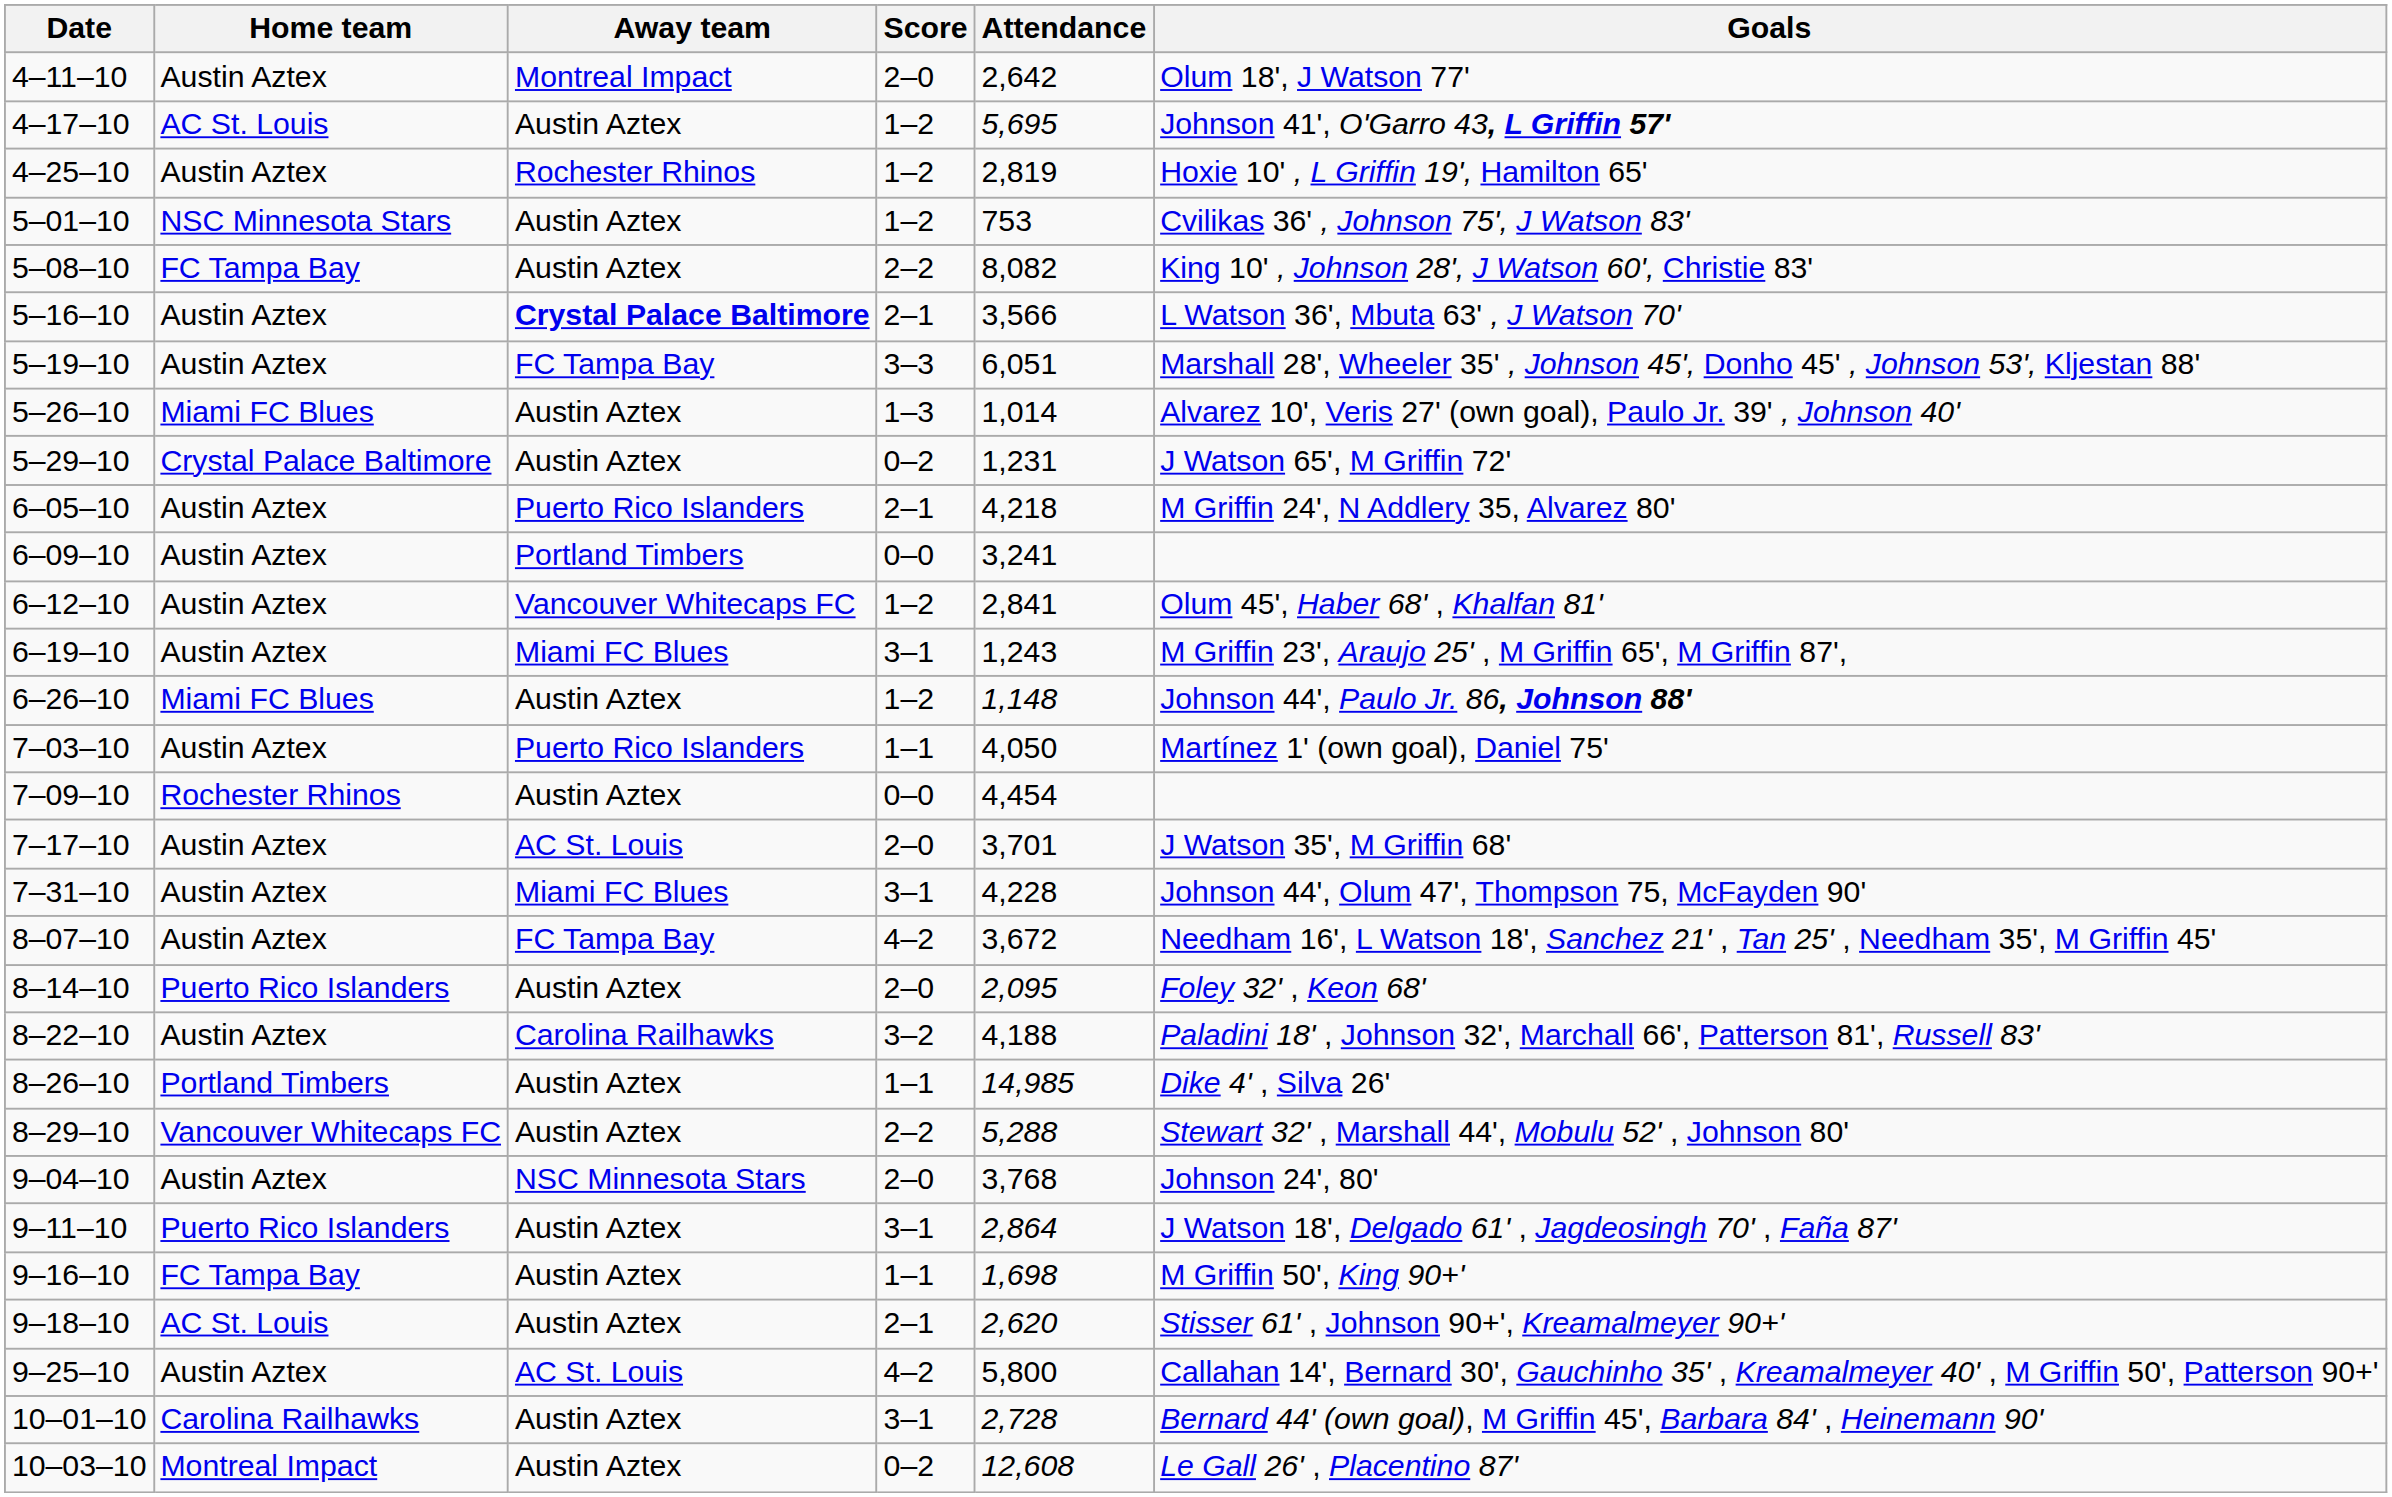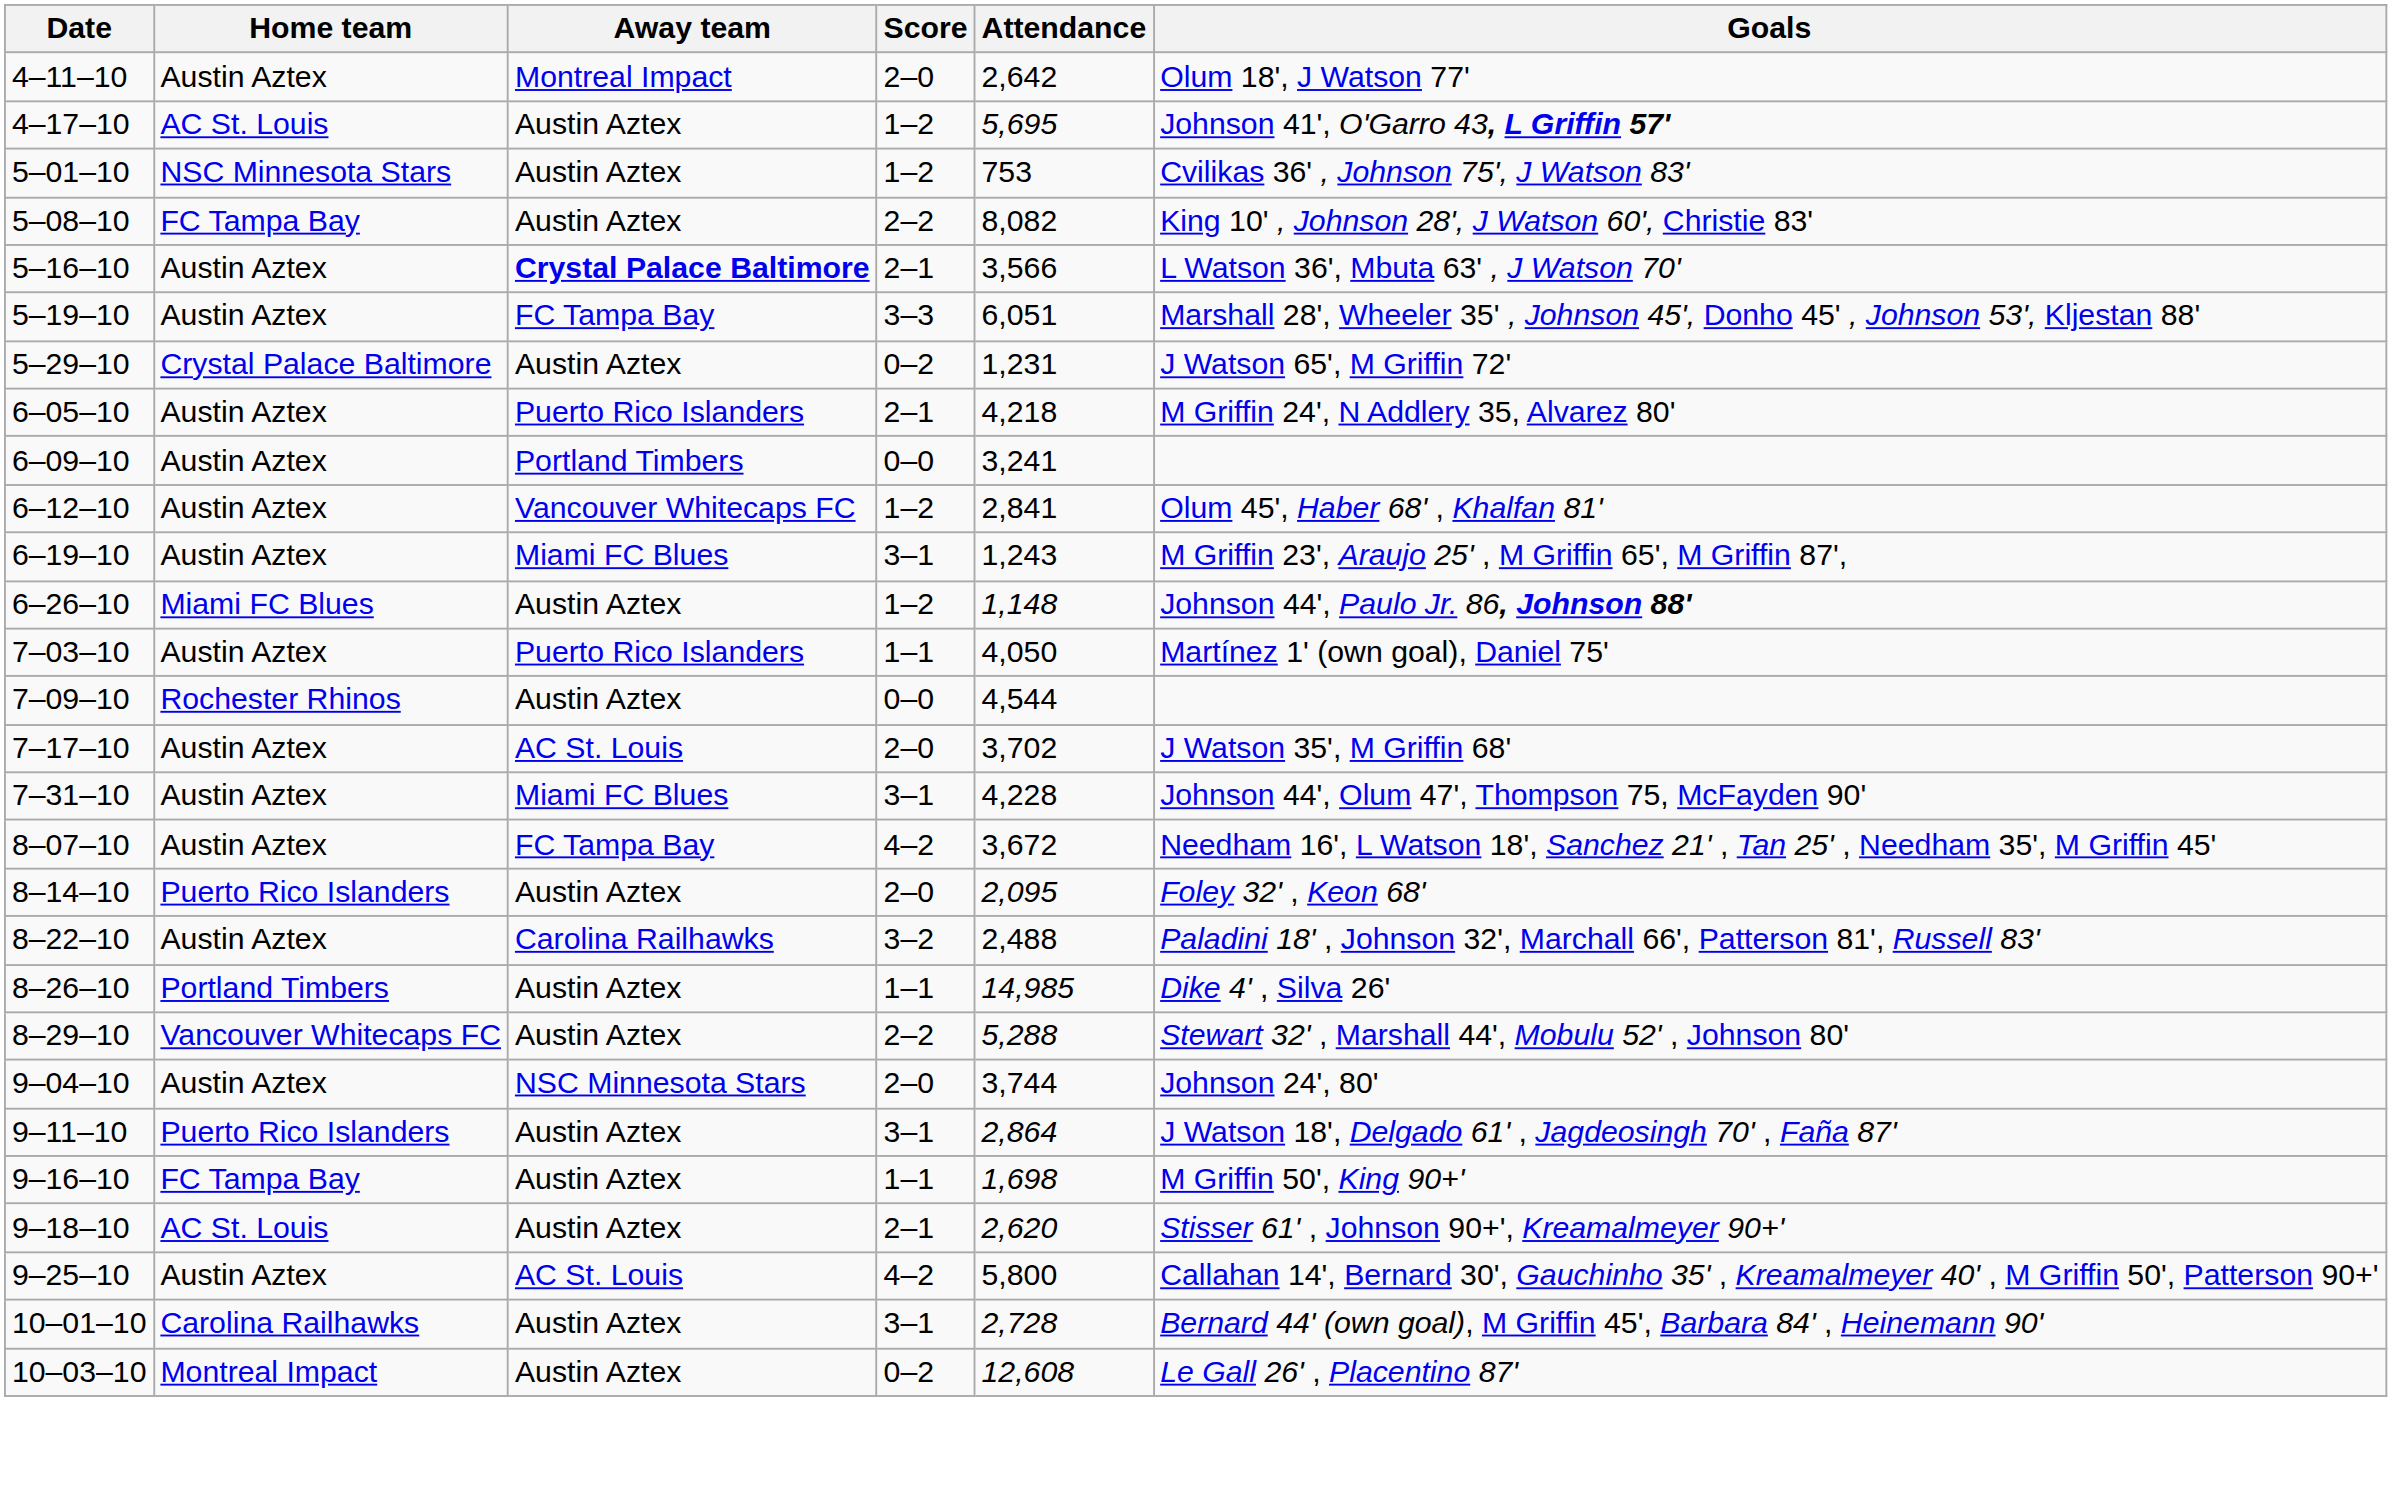 <table class="wikitable" border="1">
 <tr>
 <th>Date</th>
 <th>Home team</th>
 <th>Away team</th>
 <th>Score</th>
 <th>Attendance</th>
 <th>Goals</th>
 </tr>
 <tr>
 <td>4–11–10</td>
 <td>Austin Aztex</td>
 <td><a href='#'>Montreal Impact</a></td>
 <td>2–0</td>
 <td>2,642</td>
 <td><a href='#'>Olum</a> 18', <a href='#'>J Watson</a> 77'</td>
 </tr>
 <tr>
 <td>4–17–10</td>
 <td><a href='#'>AC St. Louis</a></td>
 <td>Austin Aztex</td>
 <td>1–2</td>
 <td><em>5,695</em></td>
 <td><a href='#'>Johnson</a> 41', <em>O'Garro 43<strong>, <a href='#'>L Griffin</a> 57'</td>
-</tr>
-<tr>
-<td>4–25–10</td>
-<td>Austin Aztex</td>
-<td><a href='#'>Rochester Rhinos</a></td>
-<td>1–2</td>
-<td>2,819</td>
-<td></em><a href='#'>Hoxie</a> 10' <em>, <a href='#'>L Griffin</a> 19', </em><a href='#'>Hamilton</a> 65' <em></td>
 </tr>
 <tr>
 <td>5–01–10</td>
 <td><a href='#'>NSC Minnesota Stars</a></td>
 <td>Austin Aztex</td>
 <td>1–2</td>
 <td></em>753<em></td>
 <td></em><a href='#'>Cvilikas</a> 36' <em>, <a href='#'>Johnson</a> 75', <a href='#'>J Watson</a> 83'</td>
 </tr>
 <tr>
 <td>5–08–10</td>
 <td><a href='#'>FC Tampa Bay</a></td>
 <td>Austin Aztex</td>
 <td>2–2</td>
 <td></em>8,082<em></td>
 <td></em><a href='#'>King</a> 10' <em>, <a href='#'>Johnson</a> 28', <a href='#'>J Watson</a> 60', </em><a href='#'>Christie</a> 83' <em></td>
 </tr>
 <tr>
 <td>5–16–10</td>
 <td>Austin Aztex</td>
 <td><strong><a href='#'>Crystal Palace Baltimore</a></strong></td>
 <td>2–1</td>
 <td>3,566</td>
 <td><a href='#'>L Watson</a> 36', </em><a href='#'>Mbuta</a> 63' <em>, <a href='#'>J Watson</a> 70'</td>
 </tr>
 <tr>
 <td>5–19–10</td>
 <td>Austin Aztex</td>
 <td><a href='#'>FC Tampa Bay</a></td>
 <td>3–3</td>
 <td>6,051</td>
 <td><a href='#'>Marshall</a> 28', </em><a href='#'>Wheeler</a> 35' <em>, <a href='#'>Johnson</a> 45', </em><a href='#'>Donho</a> 45' <em>, <a href='#'>Johnson</a> 53', </em><a href='#'>Kljestan</a> 88' <em></td>
-</tr>
-<tr>
-<td>5–26–10</td>
-<td><a href='#'>Miami FC Blues</a></td>
-<td>Austin Aztex</td>
-<td>1–3</td>
-<td></em>1,014<em></td>
-<td><a href='#'>Alvarez</a> 10', <a href='#'>Veris</a> 27' (own goal), </em><a href='#'>Paulo Jr.</a> 39' <em>, <a href='#'>Johnson</a> 40'</td>
 </tr>
 <tr>
 <td>5–29–10</td>
 <td><a href='#'>Crystal Palace Baltimore</a></td>
 <td>Austin Aztex</td>
 <td>0–2</td>
 <td></em>1,231<em></td>
 <td><a href='#'>J Watson</a> 65', <a href='#'>M Griffin</a> 72'</td>
 </tr>
 <tr>
 <td>6–05–10</td>
 <td>Austin Aztex</td>
 <td><a href='#'>Puerto Rico Islanders</a></td>
 <td>2–1</td>
 <td>4,218</td>
 <td><a href='#'>M Griffin</a> 24', </em><a href='#'>N Addlery</a> 35</strong>, <a href='#'>Alvarez</a> 80'</td>
 </tr>
 <tr>
 <td>6–09–10</td>
 <td>Austin Aztex</td>
 <td><a href='#'>Portland Timbers</a></td>
 <td>0–0</td>
 <td>3,241</td>
 <td></td>
 </tr>
 <tr>
 <td>6–12–10</td>
 <td>Austin Aztex</td>
 <td><a href='#'>Vancouver Whitecaps FC</a></td>
 <td>1–2</td>
 <td>2,841</td>
 <td><a href='#'>Olum</a> 45', <em><a href='#'>Haber</a> 68' </em>, <em><a href='#'>Khalfan</a> 81' </em></td>
 </tr>
 <tr>
 <td>6–19–10</td>
 <td>Austin Aztex</td>
 <td><a href='#'>Miami FC Blues</a></td>
 <td>3–1</td>
 <td>1,243</td>
 <td><a href='#'>M Griffin</a> 23', <em><a href='#'>Araujo</a> 25' </em>, <a href='#'>M Griffin</a> 65', <a href='#'>M Griffin</a> 87',</td>
 </tr>
 <tr>
 <td>6–26–10</td>
 <td><a href='#'>Miami FC Blues</a></td>
 <td>Austin Aztex</td>
 <td>1–2</td>
 <td><em>1,148</em></td>
 <td><a href='#'>Johnson</a> 44', <em><a href='#'>Paulo Jr.</a> 86<strong>, <a href='#'>Johnson</a> 88'</td>
 </tr>
 <tr>
 <td>7–03–10</td>
 <td>Austin Aztex</td>
 <td><a href='#'>Puerto Rico Islanders</a></td>
 <td>1–1</td>
 <td>4,050</td>
 <td><a href='#'>Martínez</a> 1' (own goal), </em><a href='#'>Daniel</a> 75' <em></td>
 </tr>
 <tr>
 <td>7–09–10</td>
 <td><a href='#'>Rochester Rhinos</a></td>
 <td>Austin Aztex</td>
 <td>0–0</td>
-<td></em>4,454<em></td>
+<td></em>4,544<em></td>
 <td></td>
 </tr>
 <tr>
 <td>7–17–10</td>
 <td>Austin Aztex</td>
 <td><a href='#'>AC St. Louis</a></td>
 <td>2–0</td>
-<td>3,701</td>
+<td>3,702</td>
 <td><a href='#'>J Watson</a> 35', <a href='#'>M Griffin</a> 68'</td>
 </tr>
 <tr>
 <td>7–31–10</td>
 <td>Austin Aztex</td>
 <td><a href='#'>Miami FC Blues</a></td>
 <td>3–1</td>
 <td>4,228</td>
 <td><a href='#'>Johnson</a> 44', <a href='#'>Olum</a> 47', </em><a href='#'>Thompson</a> 75</strong>, <a href='#'>McFayden</a> 90'</td>
 </tr>
 <tr>
 <td>8–07–10</td>
 <td>Austin Aztex</td>
 <td><a href='#'>FC Tampa Bay</a></td>
 <td>4–2</td>
 <td>3,672</td>
 <td><a href='#'>Needham</a> 16', <a href='#'>L Watson</a> 18', <em><a href='#'>Sanchez</a> 21' </em>, <em><a href='#'>Tan</a> 25' </em>, <a href='#'>Needham</a> 35', <a href='#'>M Griffin</a> 45'</td>
 </tr>
 <tr>
 <td>8–14–10</td>
 <td><a href='#'>Puerto Rico Islanders</a></td>
 <td>Austin Aztex</td>
 <td>2–0</td>
 <td><em>2,095</em></td>
 <td><em><a href='#'>Foley</a> 32' </em>, <em><a href='#'>Keon</a> 68' </em></td>
 </tr>
 <tr>
 <td>8–22–10</td>
 <td>Austin Aztex</td>
 <td><a href='#'>Carolina Railhawks</a></td>
 <td>3–2</td>
-<td>4,188</td>
+<td>2,488</td>
 <td><em><a href='#'>Paladini</a> 18' </em>, <a href='#'>Johnson</a> 32', <a href='#'>Marchall</a> 66', <a href='#'>Patterson</a> 81', <em><a href='#'>Russell</a> 83' </em></td>
 </tr>
 <tr>
 <td>8–26–10</td>
 <td><a href='#'>Portland Timbers</a></td>
 <td>Austin Aztex</td>
 <td>1–1</td>
 <td><em>14,985</em></td>
 <td><em><a href='#'>Dike</a> 4' </em>, <a href='#'>Silva</a> 26'</td>
 </tr>
 <tr>
 <td>8–29–10</td>
 <td><a href='#'>Vancouver Whitecaps FC</a></td>
 <td>Austin Aztex</td>
 <td>2–2</td>
 <td><em>5,288</em></td>
 <td><em><a href='#'>Stewart</a> 32' </em>, <a href='#'>Marshall</a> 44', <em><a href='#'>Mobulu</a> 52' </em>, <a href='#'>Johnson</a> 80'</td>
 </tr>
 <tr>
 <td>9–04–10</td>
 <td>Austin Aztex</td>
 <td><a href='#'>NSC Minnesota Stars</a></td>
 <td>2–0</td>
-<td>3,768</td>
+<td>3,744</td>
 <td><a href='#'>Johnson</a> 24', 80'</td>
 </tr>
 <tr>
 <td>9–11–10</td>
 <td><a href='#'>Puerto Rico Islanders</a></td>
 <td>Austin Aztex</td>
 <td>3–1</td>
 <td><em>2,864</em></td>
 <td><a href='#'>J Watson</a> 18', <em><a href='#'>Delgado</a> 61' </em>, <em><a href='#'>Jagdeosingh</a> 70' </em>, <em><a href='#'>Faña</a> 87' </em></td>
 </tr>
 <tr>
 <td>9–16–10</td>
 <td><a href='#'>FC Tampa Bay</a></td>
 <td>Austin Aztex</td>
 <td>1–1</td>
 <td><em>1,698</em></td>
 <td><a href='#'>M Griffin</a> 50', <em><a href='#'>King</a> 90+' </em></td>
 </tr>
 <tr>
 <td>9–18–10</td>
 <td><a href='#'>AC St. Louis</a></td>
 <td>Austin Aztex</td>
 <td>2–1</td>
 <td><em>2,620</em></td>
 <td><em><a href='#'>Stisser</a> 61' </em>,  <a href='#'>Johnson</a> 90+', <em><a href='#'>Kreamalmeyer</a> 90+' </em></td>
 </tr>
 <tr>
 <td>9–25–10</td>
 <td>Austin Aztex</td>
 <td><a href='#'>AC St. Louis</a></td>
 <td>4–2</td>
 <td>5,800</td>
 <td><a href='#'>Callahan</a> 14', <a href='#'>Bernard</a> 30', <em><a href='#'>Gauchinho</a> 35' </em>, <em><a href='#'>Kreamalmeyer</a> 40' </em>, <a href='#'>M Griffin</a> 50', <a href='#'>Patterson</a> 90+'</td>
 </tr>
 <tr>
 <td>10–01–10</td>
 <td><a href='#'>Carolina Railhawks</a></td>
 <td>Austin Aztex</td>
 <td>3–1</td>
 <td><em>2,728</em></td>
 <td><em><a href='#'>Bernard</a> 44' (own goal)</em>,  <a href='#'>M Griffin</a> 45', <em><a href='#'>Barbara</a> 84' </em>, <em><a href='#'>Heinemann</a> 90' </em></td>
 </tr>
 <tr>
 <td>10–03–10</td>
 <td><a href='#'>Montreal Impact</a></td>
 <td>Austin Aztex</td>
 <td>0–2</td>
 <td><em>12,608</em></td>
 <td><em><a href='#'>Le Gall</a> 26' </em>, <em><a href='#'>Placentino</a> 87' </em></td>
 </tr>
 </table>
